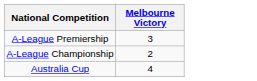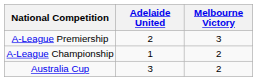 <table class="wikitable" style="text-align:center;font-size:95%;">
 <tr>
 <th>National Competition</th>
+<th width="100"><a href='#'>Adelaide United</a></th>
 <th width="100"><a href='#'>Melbourne Victory</a></th>
 </tr>
 <tr>
 <td><a href='#'>A-League</a> Premiership</td>
+<td>2</td>
 <td>3</td>
 </tr>
 <tr>
 <td><a href='#'>A-League</a> Championship</td>
+<td>1</td>
 <td>2</td>
 </tr>
 <tr>
 <td><a href='#'>Australia Cup</a></td>
-<td>4</td>
+<td>3</td>
+<td>2</td>
 </tr>
 </table>
